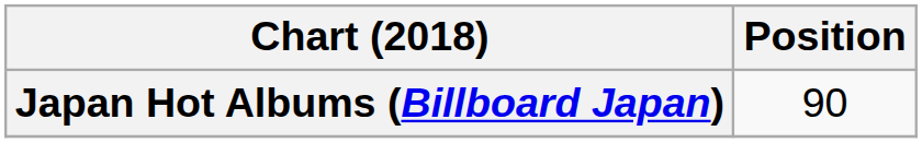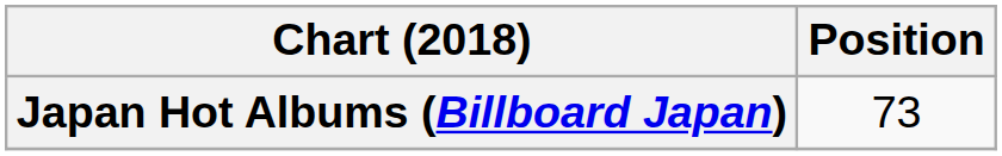 <table class="wikitable sortable plainrowheaders" style="text-align:center">
 <tr>
 <th scope="col">Chart (2018)</th>
 <th scope="col">Position</th>
 </tr>
 <tr>
 <th scope="row">Japan Hot Albums (<em><a href='#'>Billboard Japan</a></em>)</th>
-<td>90</td>
+<td>73</td>
 </tr>
 <tr>
 </tr>
 </table>
